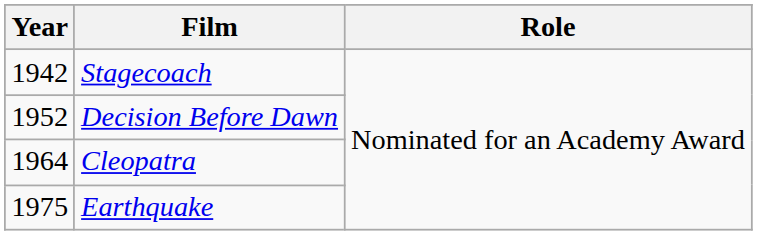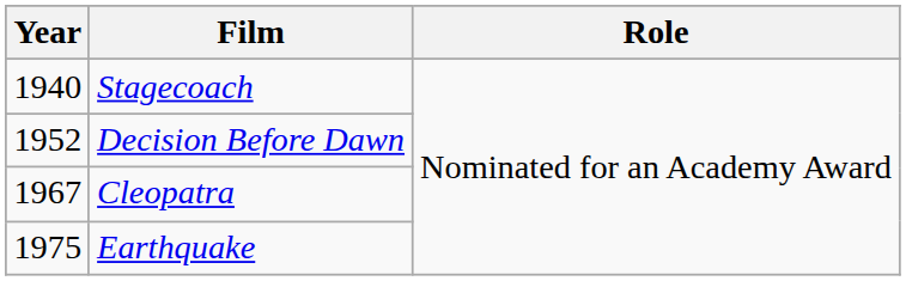 <table class="wikitable">
 <tr>
 <th>Year</th>
 <th>Film</th>
 <th>Role</th>
 </tr>
 <tr>
-<td>1942</td>
+<td>1940</td>
 <td><em><a href='#'>Stagecoach</a></em></td>
 <td rowspan=4>Nominated for an Academy Award</td>
 </tr>
 <tr>
 <td>1952</td>
 <td><em><a href='#'>Decision Before Dawn</a></em></td>
 </tr>
 <tr>
-<td>1964</td>
+<td>1967</td>
 <td><em><a href='#'>Cleopatra</a></em></td>
 </tr>
 <tr>
 <td>1975</td>
 <td><em><a href='#'>Earthquake</a></em></td>
 </tr>
 </table>
